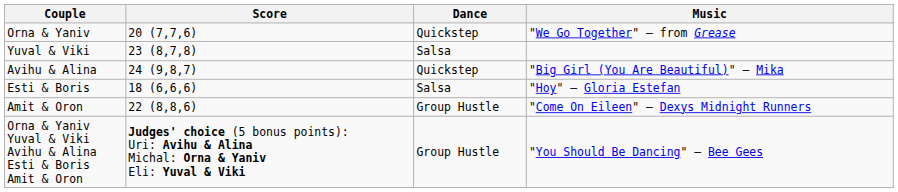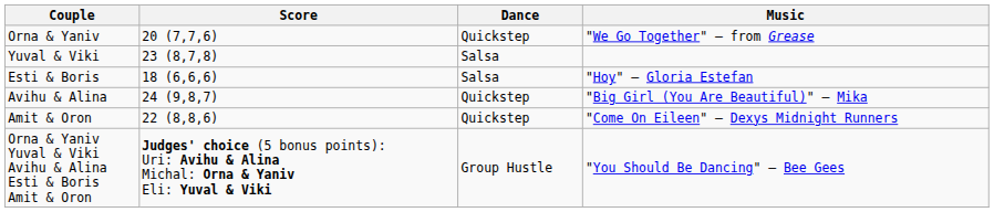 <table class="wikitable" style="width:80%;">
 <tr>
 <th>Couple</th>
 <th>Score</th>
 <th>Dance</th>
 <th>Music</th>
 </tr>
 <tr>
 <td>Orna & Yaniv</td>
 <td>20 (7,7,6)</td>
 <td>Quickstep</td>
 <td>"<a href='#'>We Go Together</a>" — from <em><a href='#'>Grease</a></em></td>
 </tr>
 <tr>
 <td>Yuval & Viki</td>
 <td>23 (8,7,8)</td>
 <td>Salsa</td>
 <td></td>
 </tr>
 <tr>
+<td>Esti & Boris</td>
+<td>18 (6,6,6)</td>
+<td>Salsa</td>
+<td>"<a href='#'>Hoy</a>" – <a href='#'>Gloria Estefan</a></td>
+</tr>
+<tr>
 <td>Avihu & Alina</td>
 <td>24 (9,8,7)</td>
 <td>Quickstep</td>
 <td>"<a href='#'>Big Girl (You Are Beautiful)</a>" – <a href='#'>Mika</a></td>
 </tr>
 <tr>
-<td>Esti & Boris</td>
-<td>18 (6,6,6)</td>
-<td>Salsa</td>
-<td>"<a href='#'>Hoy</a>" – <a href='#'>Gloria Estefan</a></td>
-</tr>
-<tr>
 <td>Amit & Oron</td>
 <td>22 (8,8,6)</td>
-<td>Group Hustle</td>
+<td>Quickstep</td>
 <td>"<a href='#'>Come On Eileen</a>" – <a href='#'>Dexys Midnight Runners</a></td>
 </tr>
 <tr>
 <td>Orna & Yaniv<br>Yuval & Viki<br> Avihu & Alina<br>Esti & Boris<br>Amit & Oron</td>
 <td><strong>Judges' choice</strong> (5 bonus points):<br>Uri: <strong>Avihu & Alina</strong><br>Michal: <strong>Orna & Yaniv</strong><br>Eli: <strong>Yuval & Viki</strong></td>
 <td>Group Hustle</td>
 <td>"<a href='#'>You Should Be Dancing</a>" – <a href='#'>Bee Gees</a></td>
 </tr>
 </table>
